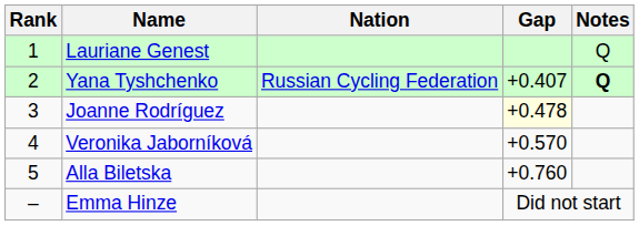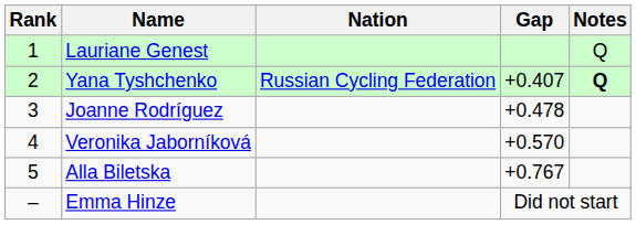 <table class="wikitable sortable" style="text-align:center">
 <tr>
 <th>Rank</th>
 <th>Name</th>
 <th>Nation</th>
 <th>Gap</th>
 <th>Notes</th>
 </tr>
 <tr bgcolor=ccffcc>
 <td>1</td>
 <td align=left><a href='#'>Lauriane Genest</a></td>
 <td align=left></td>
 <td></td>
 <td>Q</td>
 </tr>
 <tr bgcolor=ccffcc>
 <td>2</td>
 <td align=left><a href='#'>Yana Tyshchenko</a></td>
 <td align=left><a href='#'>Russian Cycling Federation</a></td>
 <td>+0.407</td>
 <td><strong>Q</strong></td>
 </tr>
 <tr>
 <td>3</td>
 <td align=left><a href='#'>Joanne Rodríguez</a></td>
 <td align=left></td>
-<td style="background: lightyellow;">+0.478</td>
+<td>+0.478</td>
 <td></td>
 </tr>
 <tr>
 <td>4</td>
 <td align=left><a href='#'>Veronika Jaborníková</a></td>
 <td align=left></td>
 <td>+0.570</td>
 <td></td>
 </tr>
 <tr>
 <td>5</td>
 <td align=left><a href='#'>Alla Biletska</a></td>
 <td align=left></td>
-<td>+0.760</td>
+<td>+0.767</td>
 <td></td>
 </tr>
 <tr>
 <td>–</td>
 <td align=left><a href='#'>Emma Hinze</a></td>
 <td align=left></td>
 <td colspan=2>Did not start</td>
 </tr>
 </table>
